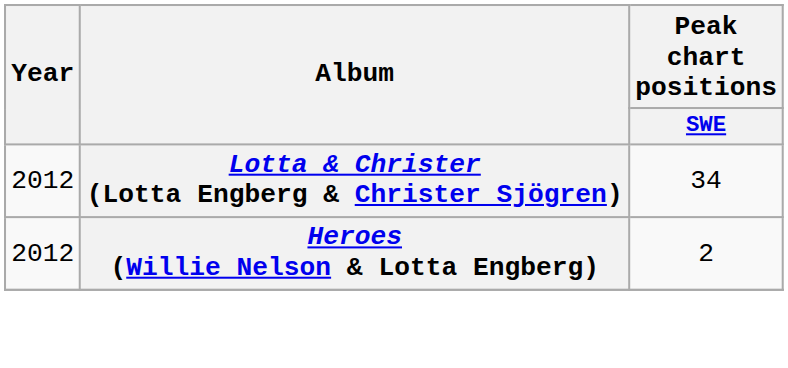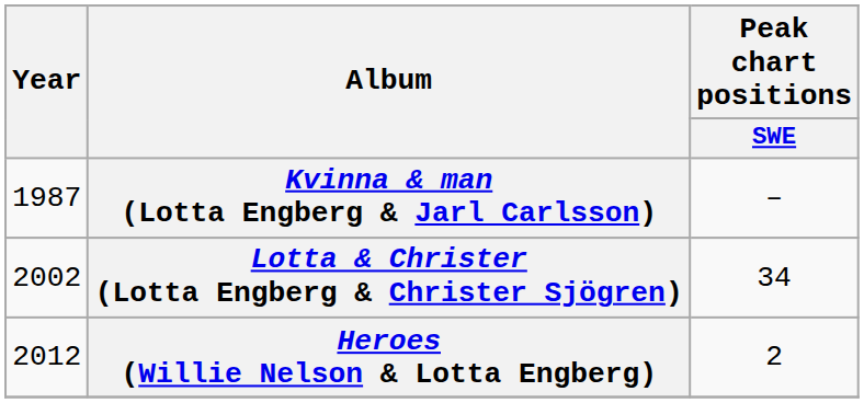 <table class="wikitable plainrowheaders" style="text-align:center;" border="1">
 <tr>
 <th scope="col" rowspan="2">Year</th>
 <th scope="col" rowspan="2">Album</th>
 <th scope="col" colspan="1">Peak chart positions</th>
 </tr>
 <tr>
 <th scope="col" style="width:3em;font-size:85%;"><a href='#'>SWE</a></th>
 </tr>
 <tr>
-<td>2012</td>
+<td>1987</td>
+<th scope="row"><em><a href='#'>Kvinna & man</a></em> <br> (Lotta Engberg & <a href='#'>Jarl Carlsson</a>)</th>
+<td>–</td>
+</tr>
+<tr>
+<td>2002</td>
 <th scope="row"><em><a href='#'>Lotta & Christer</a></em> <br> (Lotta Engberg & <a href='#'>Christer Sjögren</a>)</th>
 <td>34</td>
 </tr>
 <tr>
 <td>2012</td>
 <th scope="row"><em><a href='#'>Heroes</a></em> <br> (<a href='#'>Willie Nelson</a> & Lotta Engberg)</th>
 <td>2</td>
 </tr>
 <tr>
 </tr>
 </table>
